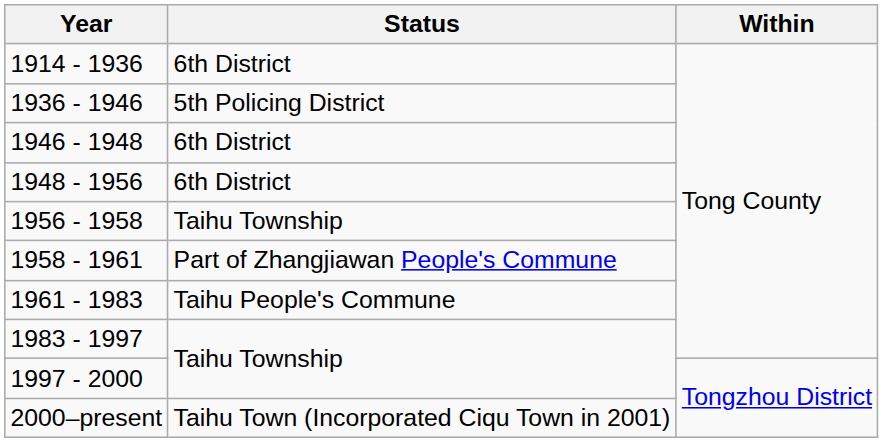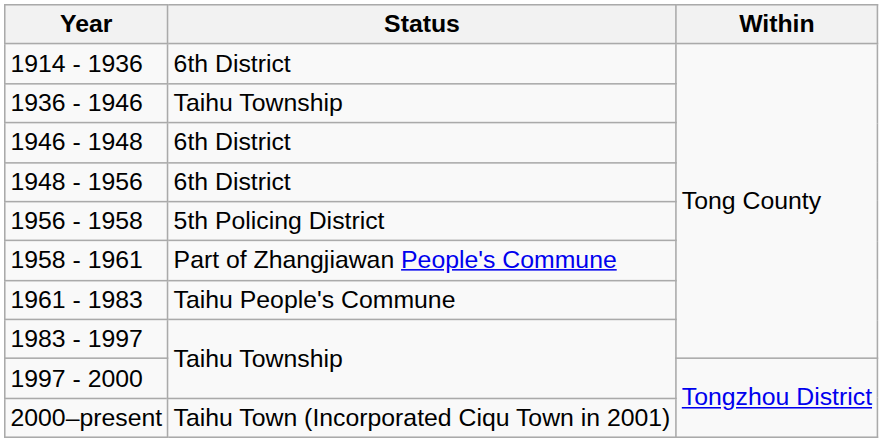 <table class="wikitable">
 <tr>
 <th>Year</th>
 <th>Status</th>
 <th>Within</th>
 </tr>
 <tr>
 <td>1914 - 1936</td>
 <td>6th District</td>
 <td rowspan="8">Tong County</td>
 </tr>
 <tr>
 <td>1936 - 1946</td>
-<td>5th Policing District</td>
+<td>Taihu Township</td>
 </tr>
 <tr>
 <td>1946 - 1948</td>
 <td>6th District</td>
 </tr>
 <tr>
 <td>1948 - 1956</td>
 <td>6th District</td>
 </tr>
 <tr>
 <td>1956 - 1958</td>
-<td>Taihu Township</td>
+<td>5th Policing District</td>
 </tr>
 <tr>
 <td>1958 - 1961</td>
 <td>Part of Zhangjiawan <a href='#'>People's Commune</a></td>
 </tr>
 <tr>
 <td>1961 - 1983</td>
 <td>Taihu People's Commune</td>
 </tr>
 <tr>
 <td>1983 - 1997</td>
 <td rowspan="2">Taihu Township</td>
 </tr>
 <tr>
 <td>1997 - 2000</td>
 <td rowspan="2"><a href='#'>Tongzhou District</a></td>
 </tr>
 <tr>
 <td>2000–present</td>
 <td>Taihu Town (Incorporated Ciqu Town in 2001)</td>
 </tr>
 </table>
